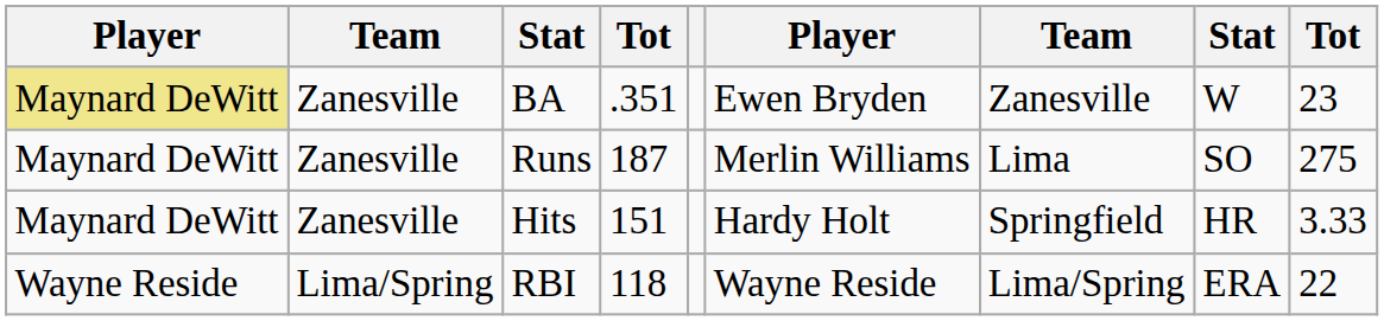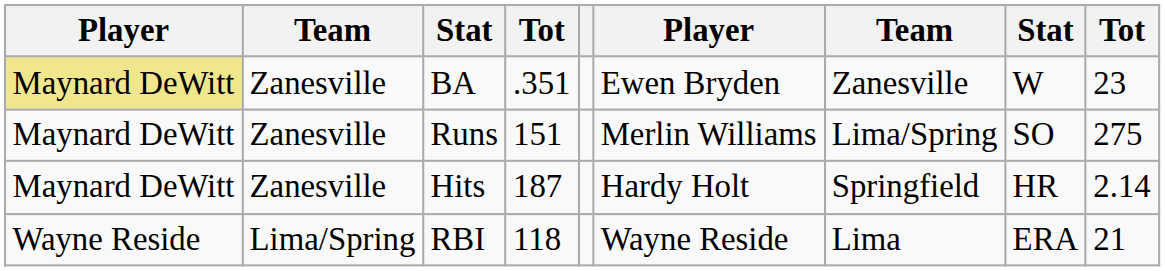 <table class="wikitable">
 <tr>
 <th>Player</th>
 <th>Team</th>
 <th>Stat</th>
 <th>Tot</th>
 <th></th>
 <th>Player</th>
 <th>Team</th>
 <th>Stat</th>
 <th>Tot</th>
 </tr>
 <tr>
 <td style="background: khaki;">Maynard DeWitt</td>
 <td>Zanesville</td>
 <td>BA</td>
 <td>.351</td>
 <td></td>
 <td>Ewen Bryden</td>
 <td>Zanesville</td>
 <td>W</td>
 <td>23</td>
 </tr>
 <tr>
 <td>Maynard DeWitt</td>
 <td>Zanesville</td>
 <td>Runs</td>
-<td>187</td>
+<td>151</td>
 <td></td>
 <td>Merlin Williams</td>
-<td>Lima</td>
+<td>Lima/Spring</td>
 <td>SO</td>
 <td>275</td>
 </tr>
 <tr>
 <td>Maynard DeWitt</td>
 <td>Zanesville</td>
 <td>Hits</td>
-<td>151</td>
+<td>187</td>
 <td></td>
 <td>Hardy Holt</td>
 <td>Springfield</td>
 <td>HR</td>
-<td>3.33</td>
+<td>2.14</td>
 </tr>
 <tr>
 <td>Wayne Reside</td>
 <td>Lima/Spring</td>
 <td>RBI</td>
 <td>118</td>
 <td></td>
 <td>Wayne Reside</td>
-<td>Lima/Spring</td>
+<td>Lima</td>
 <td>ERA</td>
-<td>22</td>
+<td>21</td>
 </tr>
 </table>
